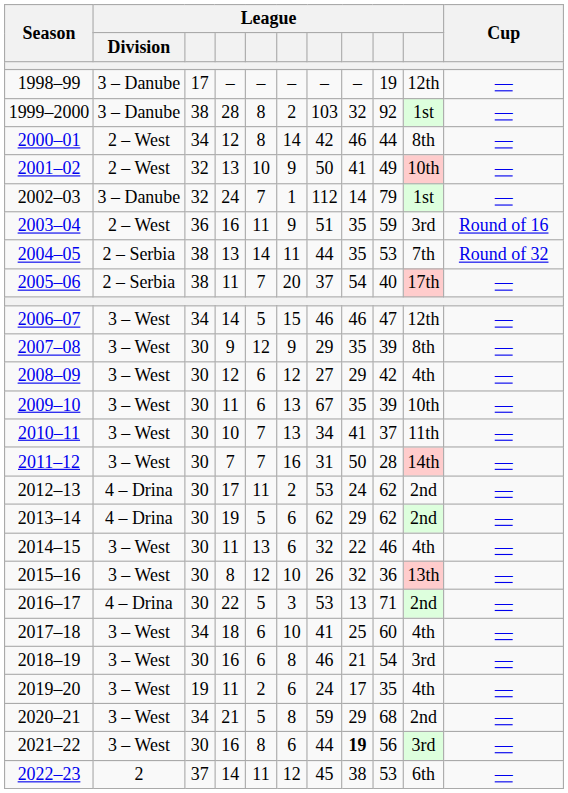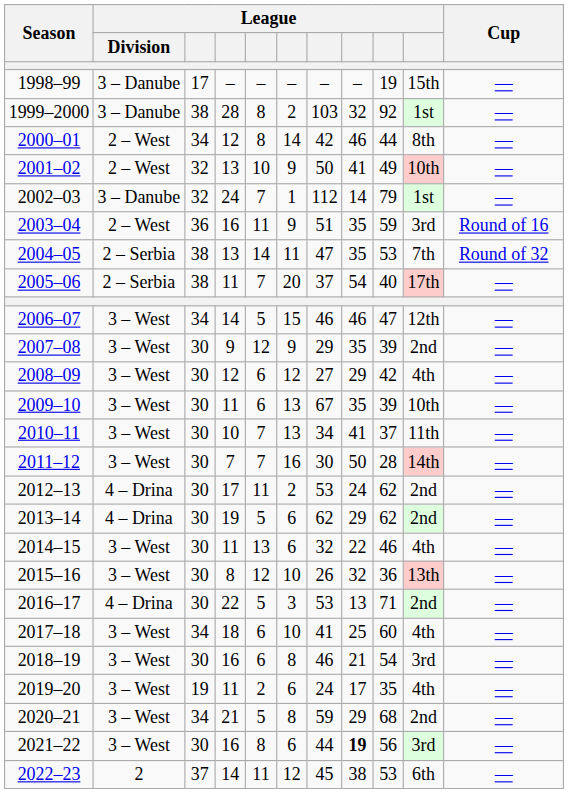 <table class="wikitable sortable" style="text-align:center">
 <tr>
 <th rowspan="2">Season</th>
 <th colspan="9">League</th>
 <th rowspan="2" width="100">Cup</th>
 </tr>
 <tr>
 <th>Division</th>
 <th width="20"></th>
 <th width="20"></th>
 <th width="20"></th>
 <th width="20"></th>
 <th width="20"></th>
 <th width="20"></th>
 <th width="20"></th>
 <th width="20"></th>
 </tr>
 <tr>
 <th colspan="11"></th>
 </tr>
 <tr>
 <td>1998–99</td>
 <td>3 – Danube</td>
 <td>17</td>
 <td>–</td>
 <td>–</td>
 <td>–</td>
 <td>–</td>
 <td>–</td>
 <td>19</td>
-<td>12th</td>
+<td>15th</td>
 <td><a href='#'>—</a></td>
 </tr>
 <tr>
 <td>1999–2000</td>
 <td>3 – Danube</td>
 <td>38</td>
 <td>28</td>
 <td>8</td>
 <td>2</td>
 <td>103</td>
 <td>32</td>
 <td>92</td>
 <td style="background-color:#DFD">1st</td>
 <td><a href='#'>—</a></td>
 </tr>
 <tr>
 <td><a href='#'>2000–01</a></td>
 <td>2 – West</td>
 <td>34</td>
 <td>12</td>
 <td>8</td>
 <td>14</td>
 <td>42</td>
 <td>46</td>
 <td>44</td>
 <td>8th</td>
 <td><a href='#'>—</a></td>
 </tr>
 <tr>
 <td><a href='#'>2001–02</a></td>
 <td>2 – West</td>
 <td>32</td>
 <td>13</td>
 <td>10</td>
 <td>9</td>
 <td>50</td>
 <td>41</td>
 <td>49</td>
 <td style="background-color:#FCC">10th</td>
 <td><a href='#'>—</a></td>
 </tr>
 <tr>
 <td>2002–03</td>
 <td>3 – Danube</td>
 <td>32</td>
 <td>24</td>
 <td>7</td>
 <td>1</td>
 <td>112</td>
 <td>14</td>
 <td>79</td>
 <td style="background-color:#DFD">1st</td>
 <td><a href='#'>—</a></td>
 </tr>
 <tr>
 <td><a href='#'>2003–04</a></td>
 <td>2 – West</td>
 <td>36</td>
 <td>16</td>
 <td>11</td>
 <td>9</td>
 <td>51</td>
 <td>35</td>
 <td>59</td>
 <td>3rd</td>
 <td><a href='#'>Round of 16</a></td>
 </tr>
 <tr>
 <td><a href='#'>2004–05</a></td>
 <td>2 – Serbia</td>
 <td>38</td>
 <td>13</td>
 <td>14</td>
 <td>11</td>
-<td>44</td>
+<td>47</td>
 <td>35</td>
 <td>53</td>
 <td>7th</td>
 <td><a href='#'>Round of 32</a></td>
 </tr>
 <tr>
 <td><a href='#'>2005–06</a></td>
 <td>2 – Serbia</td>
 <td>38</td>
 <td>11</td>
 <td>7</td>
 <td>20</td>
 <td>37</td>
 <td>54</td>
 <td>40</td>
 <td style="background-color:#FCC">17th</td>
 <td><a href='#'>—</a></td>
 </tr>
 <tr>
 <th colspan="11"></th>
 </tr>
 <tr>
 <td><a href='#'>2006–07</a></td>
 <td>3 – West</td>
 <td>34</td>
 <td>14</td>
 <td>5</td>
 <td>15</td>
 <td>46</td>
 <td>46</td>
 <td>47</td>
 <td>12th</td>
 <td><a href='#'>—</a></td>
 </tr>
 <tr>
 <td><a href='#'>2007–08</a></td>
 <td>3 – West</td>
 <td>30</td>
 <td>9</td>
 <td>12</td>
 <td>9</td>
 <td>29</td>
 <td>35</td>
 <td>39</td>
-<td>8th</td>
+<td>2nd</td>
 <td><a href='#'>—</a></td>
 </tr>
 <tr>
 <td><a href='#'>2008–09</a></td>
 <td>3 – West</td>
 <td>30</td>
 <td>12</td>
 <td>6</td>
 <td>12</td>
 <td>27</td>
 <td>29</td>
 <td>42</td>
 <td>4th</td>
 <td><a href='#'>—</a></td>
 </tr>
 <tr>
 <td><a href='#'>2009–10</a></td>
 <td>3 – West</td>
 <td>30</td>
 <td>11</td>
 <td>6</td>
 <td>13</td>
 <td>67</td>
 <td>35</td>
 <td>39</td>
 <td>10th</td>
 <td><a href='#'>—</a></td>
 </tr>
 <tr>
 <td><a href='#'>2010–11</a></td>
 <td>3 – West</td>
 <td>30</td>
 <td>10</td>
 <td>7</td>
 <td>13</td>
 <td>34</td>
 <td>41</td>
 <td>37</td>
 <td>11th</td>
 <td><a href='#'>—</a></td>
 </tr>
 <tr>
 <td><a href='#'>2011–12</a></td>
 <td>3 – West</td>
 <td>30</td>
 <td>7</td>
 <td>7</td>
 <td>16</td>
-<td>31</td>
+<td>30</td>
 <td>50</td>
 <td>28</td>
 <td style="background-color:#FCC">14th</td>
 <td><a href='#'>—</a></td>
 </tr>
 <tr>
 <td>2012–13</td>
 <td>4 – Drina</td>
 <td>30</td>
 <td>17</td>
 <td>11</td>
 <td>2</td>
 <td>53</td>
 <td>24</td>
 <td>62</td>
 <td>2nd</td>
 <td><a href='#'>—</a></td>
 </tr>
 <tr>
 <td>2013–14</td>
 <td>4 – Drina</td>
 <td>30</td>
 <td>19</td>
 <td>5</td>
 <td>6</td>
 <td>62</td>
 <td>29</td>
 <td>62</td>
 <td style="background-color:#DFD">2nd</td>
 <td><a href='#'>—</a></td>
 </tr>
 <tr>
 <td>2014–15</td>
 <td>3 – West</td>
 <td>30</td>
 <td>11</td>
 <td>13</td>
 <td>6</td>
 <td>32</td>
 <td>22</td>
 <td>46</td>
 <td>4th</td>
 <td><a href='#'>—</a></td>
 </tr>
 <tr>
 <td>2015–16</td>
 <td>3 – West</td>
 <td>30</td>
 <td>8</td>
 <td>12</td>
 <td>10</td>
 <td>26</td>
 <td>32</td>
 <td>36</td>
 <td style="background-color:#FCC">13th</td>
 <td><a href='#'>—</a></td>
 </tr>
 <tr>
 <td>2016–17</td>
 <td>4 – Drina</td>
 <td>30</td>
 <td>22</td>
 <td>5</td>
 <td>3</td>
 <td>53</td>
 <td>13</td>
 <td>71</td>
 <td style="background-color:#DFD">2nd</td>
 <td><a href='#'>—</a></td>
 </tr>
 <tr>
 <td>2017–18</td>
 <td>3 – West</td>
 <td>34</td>
 <td>18</td>
 <td>6</td>
 <td>10</td>
 <td>41</td>
 <td>25</td>
 <td>60</td>
 <td>4th</td>
 <td><a href='#'>—</a></td>
 </tr>
 <tr>
 <td>2018–19</td>
 <td>3 – West</td>
 <td>30</td>
 <td>16</td>
 <td>6</td>
 <td>8</td>
 <td>46</td>
 <td>21</td>
 <td>54</td>
 <td>3rd</td>
 <td><a href='#'>—</a></td>
 </tr>
 <tr>
 <td>2019–20</td>
 <td>3 – West</td>
 <td>19</td>
 <td>11</td>
 <td>2</td>
 <td>6</td>
 <td>24</td>
 <td>17</td>
 <td>35</td>
 <td>4th</td>
 <td><a href='#'>—</a></td>
 </tr>
 <tr>
 <td>2020–21</td>
 <td>3 – West</td>
 <td>34</td>
 <td>21</td>
 <td>5</td>
 <td>8</td>
 <td>59</td>
 <td>29</td>
 <td>68</td>
 <td>2nd</td>
 <td><a href='#'>—</a></td>
 </tr>
 <tr>
 <td>2021–22</td>
 <td>3 – West</td>
 <td>30</td>
 <td>16</td>
 <td>8</td>
 <td>6</td>
 <td>44</td>
 <td><strong>19</strong></td>
 <td>56</td>
 <td style="background-color:#DFD">3rd</td>
 <td><a href='#'>—</a></td>
 </tr>
 <tr>
 <td><a href='#'>2022–23</a></td>
 <td>2</td>
 <td>37</td>
 <td>14</td>
 <td>11</td>
 <td>12</td>
 <td>45</td>
 <td>38</td>
 <td>53</td>
 <td>6th</td>
 <td><a href='#'>—</a></td>
 </tr>
 </table>
